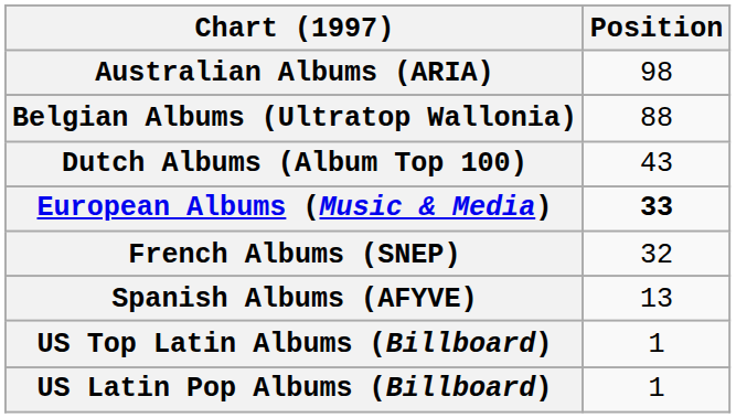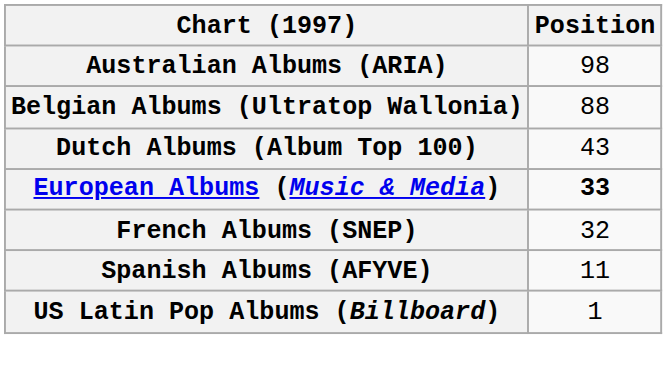 <table class="wikitable sortable plainrowheaders" style="text-align:center">
 <tr>
 <th scope="col">Chart (1997)</th>
 <th scope="col">Position</th>
 </tr>
 <tr>
 <th scope="row">Australian Albums (ARIA)</th>
 <td>98</td>
 </tr>
 <tr>
 <th scope="row">Belgian Albums (Ultratop Wallonia)</th>
 <td>88</td>
 </tr>
 <tr>
 <th scope="row">Dutch Albums (Album Top 100)</th>
 <td>43</td>
 </tr>
 <tr>
 <th scope="row"><a href='#'>European Albums</a> (<em><a href='#'>Music & Media</a></em>)</th>
 <td><strong>33</strong></td>
 </tr>
 <tr>
 <th scope="row">French Albums (SNEP)</th>
 <td>32</td>
 </tr>
 <tr>
 <th scope="row" align="left">Spanish Albums (AFYVE)</th>
-<td align="center">13</td>
-</tr>
-<tr>
-<th scope="row" align="left">US Top Latin Albums (<em>Billboard</em>)</th>
-<td align="center">1</td>
+<td align="center">11</td>
 </tr>
 <tr>
 <th scope="row" align="left">US Latin Pop Albums (<em>Billboard</em>)</th>
 <td align="center">1</td>
 </tr>
 </table>
